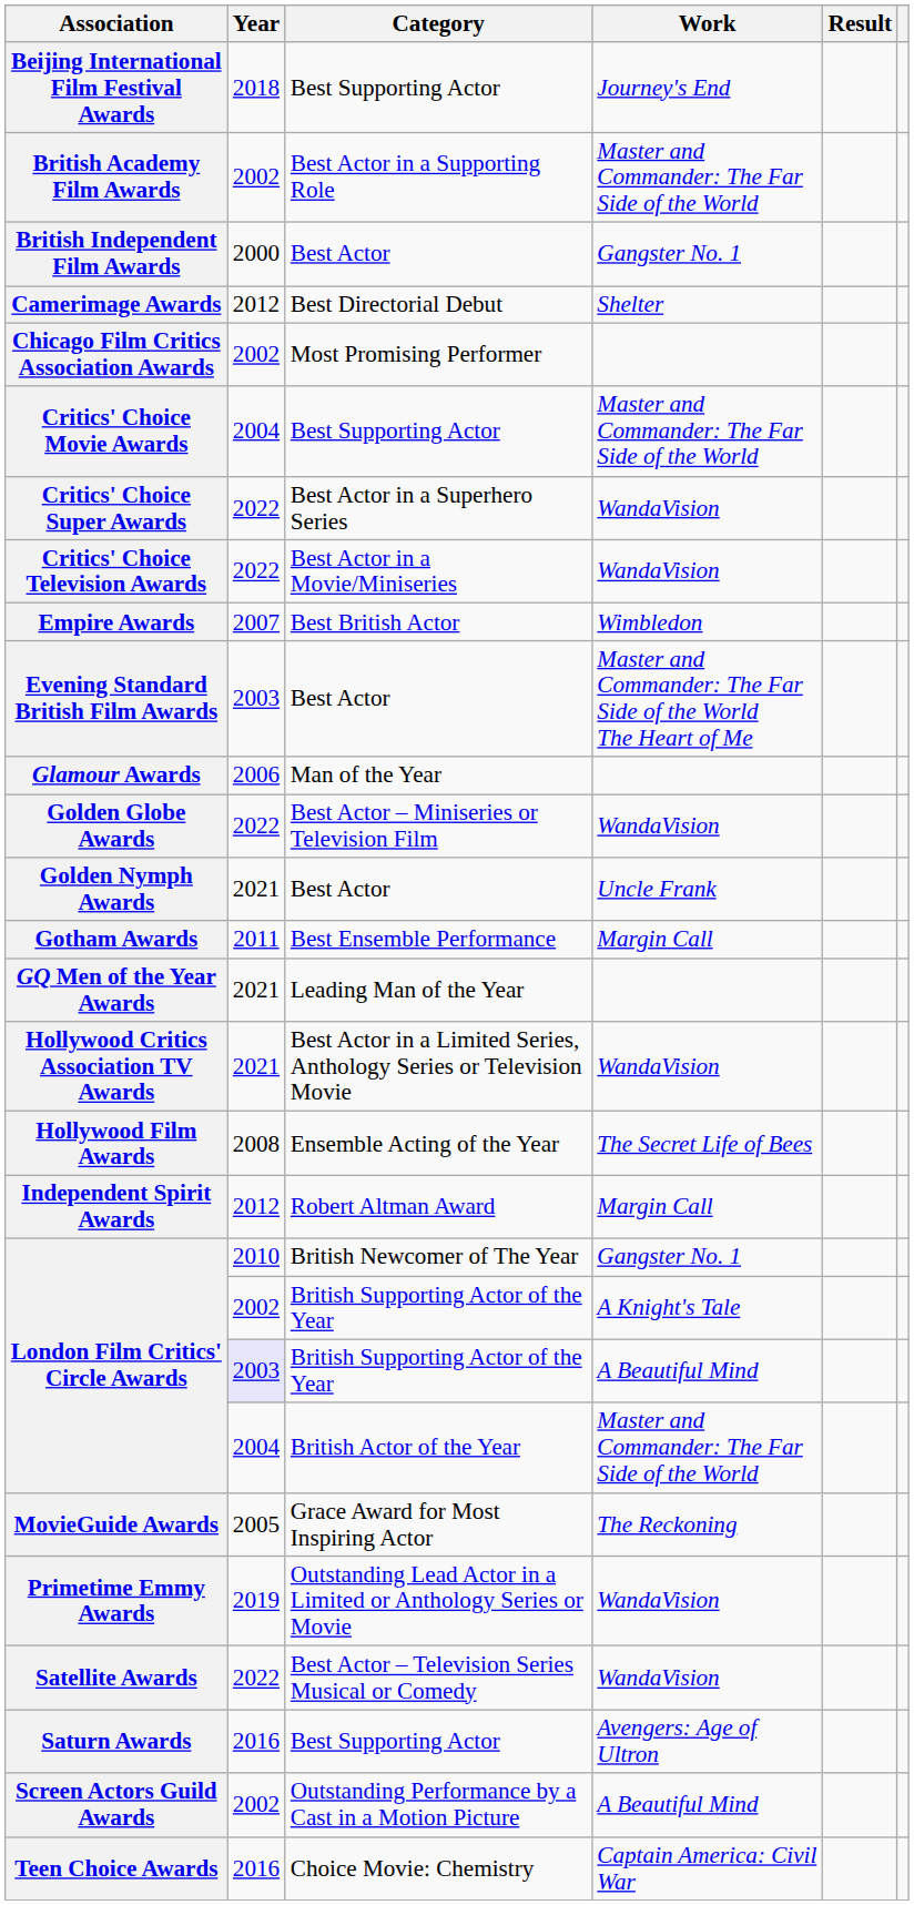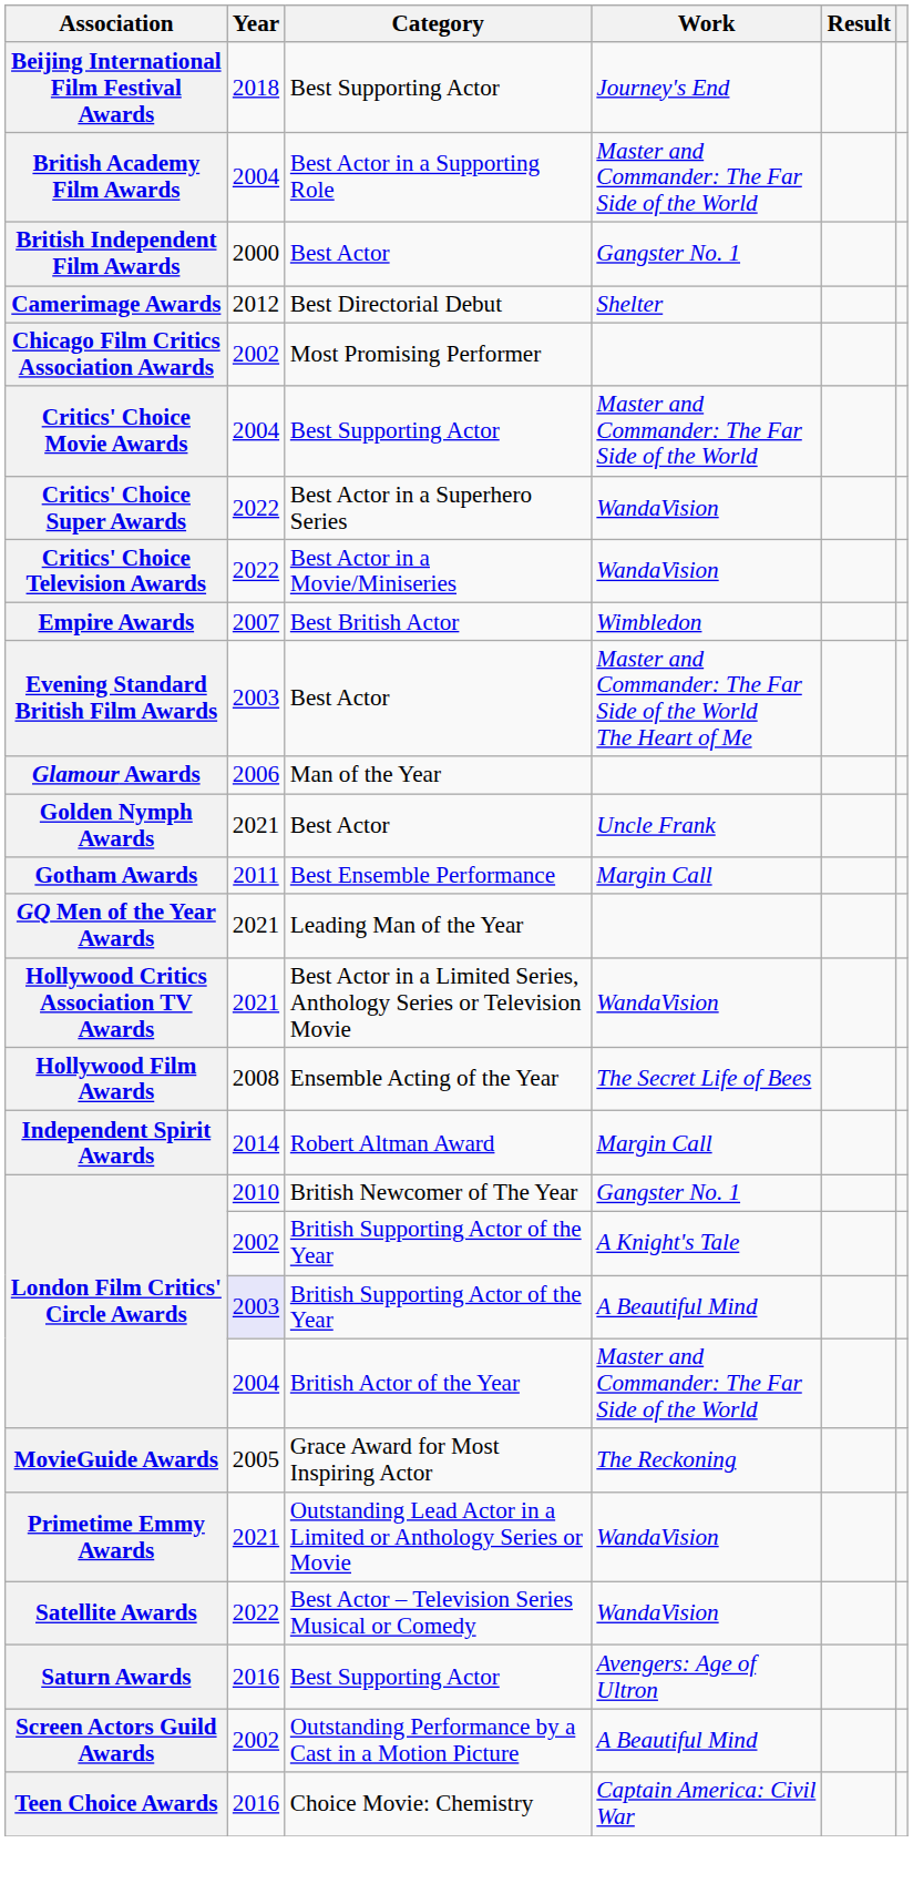 <table class="wikitable sortable plainrowheaders" style="width: 99%;">
 <tr style="background:#ccc; text-align:center;">
 <th scope="col">Association</th>
 <th scope="col">Year</th>
 <th scope="col">Category</th>
 <th scope="col">Work</th>
 <th scope="col">Result</th>
 <th scope="col" class="unsortable"></th>
 </tr>
 <tr>
 <th scope="row"><a href='#'>Beijing International Film Festival Awards</a></th>
 <td style="text-align:center;"><a href='#'>2018</a></td>
 <td>Best Supporting Actor</td>
 <td><em><a href='#'>Journey's End</a></em></td>
 <td></td>
 <td style="text-align:center;"></td>
 </tr>
 <tr>
 <th scope="row"><a href='#'>British Academy Film Awards</a></th>
-<td style="text-align:center;"><a href='#'>2002</a></td>
+<td style="text-align:center;"><a href='#'>2004</a></td>
 <td><a href='#'>Best Actor in a Supporting Role</a></td>
 <td><em><a href='#'>Master and Commander: The Far Side of the World</a></em></td>
 <td></td>
 <td style="text-align:center;"></td>
 </tr>
 <tr>
 <th scope="row"><a href='#'>British Independent Film Awards</a></th>
 <td style="text-align:center;">2000</td>
 <td><a href='#'>Best Actor</a></td>
 <td><em><a href='#'>Gangster No. 1</a></em></td>
 <td></td>
 <td style="text-align:center;"></td>
 </tr>
 <tr>
 <th scope="row"><a href='#'>Camerimage Awards</a></th>
 <td style="text-align:center;">2012</td>
 <td>Best Directorial Debut</td>
 <td><em><a href='#'>Shelter</a></em></td>
 <td></td>
 <td style="text-align:center;"></td>
 </tr>
 <tr>
 <th scope="row"><a href='#'>Chicago Film Critics Association Awards</a></th>
 <td style="text-align:center;"><a href='#'>2002</a></td>
 <td>Most Promising Performer</td>
 <td></td>
 <td></td>
 <td style="text-align:center;"></td>
 </tr>
 <tr>
 <th scope="row"><a href='#'>Critics' Choice Movie Awards</a></th>
 <td style="text-align:center;"><a href='#'>2004</a></td>
 <td><a href='#'>Best Supporting Actor</a></td>
 <td><em><a href='#'>Master and Commander: The Far Side of the World</a></em></td>
 <td></td>
 <td style="text-align:center;"></td>
 </tr>
 <tr>
 <th scope="row"><a href='#'>Critics' Choice Super Awards</a></th>
 <td style="text-align:center;"><a href='#'>2022</a></td>
 <td>Best Actor in a Superhero Series</td>
 <td><em><a href='#'>WandaVision</a></em></td>
 <td></td>
 <td style="text-align:center;"></td>
 </tr>
 <tr>
 <th scope="row"><a href='#'>Critics' Choice Television Awards</a></th>
 <td style="text-align:center;"><a href='#'>2022</a></td>
 <td><a href='#'>Best Actor in a Movie/Miniseries</a></td>
 <td><em><a href='#'>WandaVision</a></em></td>
 <td></td>
 <td style="text-align:center;"></td>
 </tr>
 <tr>
 <th scope="row"><a href='#'>Empire Awards</a></th>
 <td style="text-align:center;"><a href='#'>2007</a></td>
 <td><a href='#'>Best British Actor</a></td>
 <td><em><a href='#'>Wimbledon</a></em></td>
 <td></td>
 <td style="text-align:center;"></td>
 </tr>
 <tr>
 <th scope="row"><a href='#'>Evening Standard British Film Awards</a></th>
 <td style="text-align:center;"><a href='#'>2003</a></td>
 <td>Best Actor</td>
 <td><em><a href='#'>Master and Commander: The Far Side of the World</a></em><br><em><a href='#'>The Heart of Me</a></em></td>
 <td></td>
 <td style="text-align:center;"></td>
 </tr>
 <tr>
 <th scope="row"><a href='#'><em>Glamour</em> Awards</a></th>
 <td style="text-align:center;"><a href='#'>2006</a></td>
 <td>Man of the Year</td>
 <td></td>
 <td></td>
 <td style="text-align:center;"></td>
 </tr>
 <tr>
-<th scope="row"><a href='#'>Golden Globe Awards</a></th>
-<td style="text-align:center;"><a href='#'>2022</a></td>
-<td><a href='#'>Best Actor – Miniseries or Television Film</a></td>
-<td><em><a href='#'>WandaVision</a></em></td>
-<td></td>
-<td style="text-align:center;"></td>
-</tr>
-<tr>
 <th scope="row"><a href='#'>Golden Nymph Awards</a></th>
 <td style="text-align:center;">2021</td>
 <td>Best Actor</td>
 <td><em><a href='#'>Uncle Frank</a></em></td>
 <td></td>
 <td style="text-align:center;"></td>
 </tr>
 <tr>
 <th scope="row"><a href='#'>Gotham Awards</a></th>
 <td style="text-align:center;"><a href='#'>2011</a></td>
 <td><a href='#'>Best Ensemble Performance</a></td>
 <td><em><a href='#'>Margin Call</a></em></td>
 <td></td>
 <td style="text-align:center;"></td>
 </tr>
 <tr>
 <th scope="row"><a href='#'><em>GQ</em> Men of the Year Awards</a></th>
 <td style="text-align:center;">2021</td>
 <td>Leading Man of the Year</td>
 <td></td>
 <td></td>
 <td style="text-align:center;"></td>
 </tr>
 <tr>
 <th scope="row"><a href='#'>Hollywood Critics Association TV Awards</a></th>
 <td style="text-align:center;"><a href='#'>2021</a></td>
 <td>Best Actor in a Limited Series, Anthology Series or Television Movie</td>
 <td><em><a href='#'>WandaVision</a></em></td>
 <td></td>
 <td style="text-align:center;"></td>
 </tr>
 <tr>
 <th scope="row"><a href='#'>Hollywood Film Awards</a></th>
 <td style="text-align:center;">2008</td>
 <td>Ensemble Acting of the Year</td>
 <td><em><a href='#'>The Secret Life of Bees</a></em></td>
 <td></td>
 <td style="text-align:center;"></td>
 </tr>
 <tr>
 <th scope="row"><a href='#'>Independent Spirit Awards</a></th>
-<td style="text-align:center;"><a href='#'>2012</a></td>
+<td style="text-align:center;"><a href='#'>2014</a></td>
 <td><a href='#'>Robert Altman Award</a></td>
 <td><em><a href='#'>Margin Call</a></em></td>
 <td></td>
 <td style="text-align:center;"></td>
 </tr>
 <tr>
 <th scope="row" rowspan="4"><a href='#'>London Film Critics' Circle Awards</a></th>
 <td style="text-align:center;"><a href='#'>2010</a></td>
 <td>British Newcomer of The Year</td>
 <td><em><a href='#'>Gangster No. 1</a></em></td>
 <td></td>
 <td style="text-align:center;"></td>
 </tr>
 <tr>
 <td style="text-align:center;"><a href='#'>2002</a></td>
 <td><a href='#'>British Supporting Actor of the Year</a></td>
 <td><em><a href='#'>A Knight's Tale</a></em></td>
 <td></td>
 <td style="text-align:center;"></td>
 </tr>
 <tr>
 <td style="background: lavender; text-align:center;"><a href='#'>2003</a></td>
 <td><a href='#'>British Supporting Actor of the Year</a></td>
 <td><em><a href='#'>A Beautiful Mind</a></em></td>
 <td></td>
 <td style="text-align:center;"></td>
 </tr>
 <tr>
 <td style="text-align:center;"><a href='#'>2004</a></td>
 <td><a href='#'>British Actor of the Year</a></td>
 <td><em><a href='#'>Master and Commander: The Far Side of the World</a></em></td>
 <td></td>
 <td style="text-align:center;"></td>
 </tr>
 <tr>
 <th scope="row"><a href='#'>MovieGuide Awards</a></th>
 <td style="text-align:center;">2005</td>
 <td>Grace Award for Most Inspiring Actor</td>
 <td><em><a href='#'>The Reckoning</a></em></td>
 <td></td>
 <td style="text-align:center;"></td>
 </tr>
 <tr>
 <th scope="row"><a href='#'>Primetime Emmy Awards</a></th>
-<td style="text-align:center;"><a href='#'>2019</a></td>
+<td style="text-align:center;"><a href='#'>2021</a></td>
 <td><a href='#'>Outstanding Lead Actor in a Limited or Anthology Series or Movie</a></td>
 <td><em><a href='#'>WandaVision</a></em></td>
 <td></td>
 <td style="text-align:center;"></td>
 </tr>
 <tr>
 <th scope="row"><a href='#'>Satellite Awards</a></th>
 <td style="text-align:center;"><a href='#'>2022</a></td>
 <td><a href='#'>Best Actor – Television Series Musical or Comedy</a></td>
 <td><em><a href='#'>WandaVision</a></em></td>
 <td></td>
 <td style="text-align:center;"></td>
 </tr>
 <tr>
 <th scope="row"><a href='#'>Saturn Awards</a></th>
 <td style="text-align:center;"><a href='#'>2016</a></td>
 <td><a href='#'>Best Supporting Actor</a></td>
 <td><em><a href='#'>Avengers: Age of Ultron</a></em></td>
 <td></td>
 <td style="text-align:center;"></td>
 </tr>
 <tr>
 <th scope="row"><a href='#'>Screen Actors Guild Awards</a></th>
 <td style="text-align:center;"><a href='#'>2002</a></td>
 <td><a href='#'>Outstanding Performance by a Cast in a Motion Picture</a></td>
 <td><em><a href='#'>A Beautiful Mind</a></em></td>
 <td></td>
 <td style="text-align:center;"></td>
 </tr>
 <tr>
 <th scope="row"><a href='#'>Teen Choice Awards</a></th>
 <td style="text-align:center;"><a href='#'>2016</a></td>
 <td>Choice Movie: Chemistry</td>
 <td><em><a href='#'>Captain America: Civil War</a></em></td>
 <td></td>
 <td style="text-align:center;"></td>
 </tr>
 </table>
